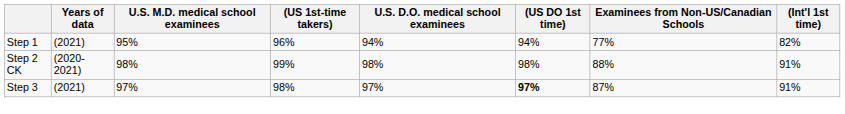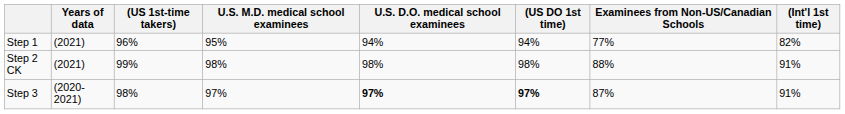 <table class="wikitable">
 <tr>
 <th></th>
 <th>Years of data</th>
+<th>(US 1st-time takers)</th>
 <th>U.S. M.D. medical school examinees</th>
-<th>(US 1st-time takers)</th>
 <th>U.S. D.O. medical school examinees</th>
 <th>(US DO 1st time)</th>
 <th>Examinees from Non-US/Canadian Schools</th>
 <th>(Int'l 1st time)</th>
 </tr>
 <tr>
 <td>Step 1</td>
 <td>(2021)</td>
+<td>96%</td>
 <td>95%</td>
-<td>96%</td>
 <td>94%</td>
 <td>94%</td>
 <td>77%</td>
 <td>82%</td>
 </tr>
 <tr>
 <td>Step 2 CK</td>
-<td>(2020-2021)</td>
+<td>(2021)</td>
+<td>99%</td>
 <td>98%</td>
-<td>99%</td>
 <td>98%</td>
 <td>98%</td>
 <td>88%</td>
 <td>91%</td>
 </tr>
 <tr>
 <td>Step 3</td>
-<td>(2021)</td>
-<td>97%</td>
+<td>(2020-2021)</td>
 <td>98%</td>
 <td>97%</td>
+<td><strong>97%</strong></td>
 <td><strong>97%</strong></td>
 <td>87%</td>
 <td>91%</td>
 </tr>
 </table>
